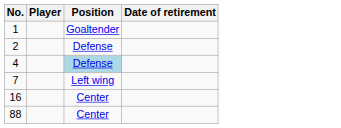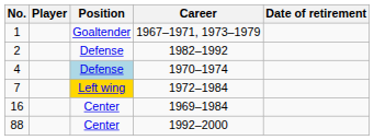 <table class="wikitable sortable" style="text-align:center">
 <tr>
 <th>No.</th>
 <th>Player</th>
 <th>Position</th>
+<th>Career</th>
 <th>Date of retirement</th>
 </tr>
 <tr>
 <td>1</td>
 <td></td>
 <td><a href='#'>Goaltender</a></td>
+<td>1967–1971, 1973–1979</td>
 <td></td>
 </tr>
 <tr>
 <td>2</td>
 <td></td>
 <td><a href='#'>Defense</a></td>
+<td>1982–1992</td>
 <td></td>
 </tr>
 <tr>
 <td>4</td>
 <td></td>
 <td style="background: lightblue;"><a href='#'>Defense</a></td>
+<td>1970–1974</td>
 <td></td>
 </tr>
 <tr>
 <td>7</td>
 <td></td>
-<td><a href='#'>Left wing</a></td>
+<td style="background: gold;"><a href='#'>Left wing</a></td>
+<td>1972–1984</td>
 <td></td>
 </tr>
 <tr>
 <td>16</td>
 <td></td>
 <td><a href='#'>Center</a></td>
+<td>1969–1984</td>
 <td></td>
 </tr>
 <tr>
 <td>88</td>
 <td></td>
 <td><a href='#'>Center</a></td>
+<td>1992–2000</td>
 <td></td>
 </tr>
 </table>
